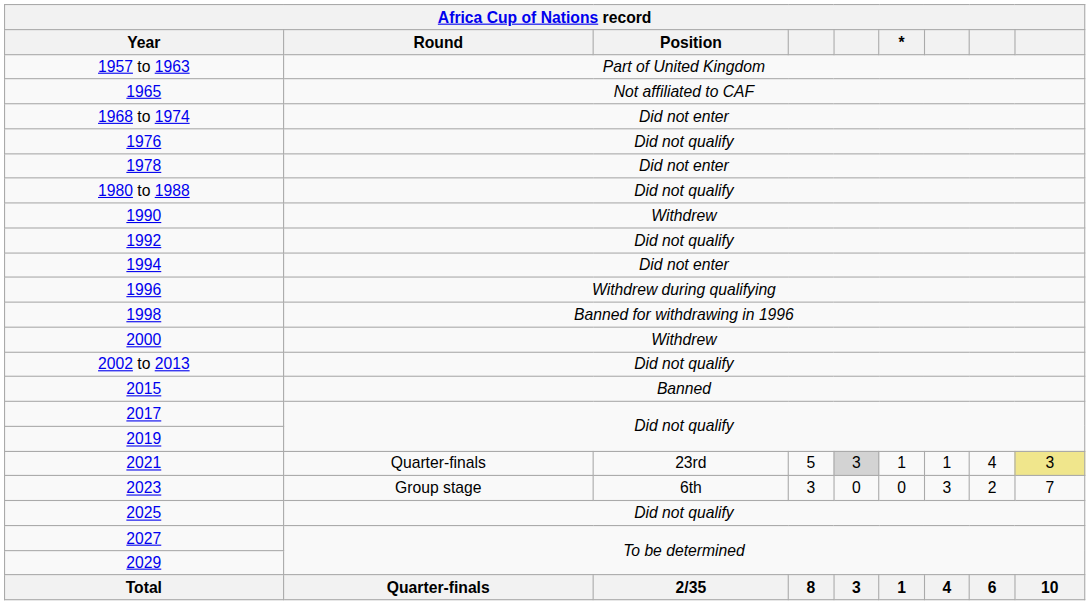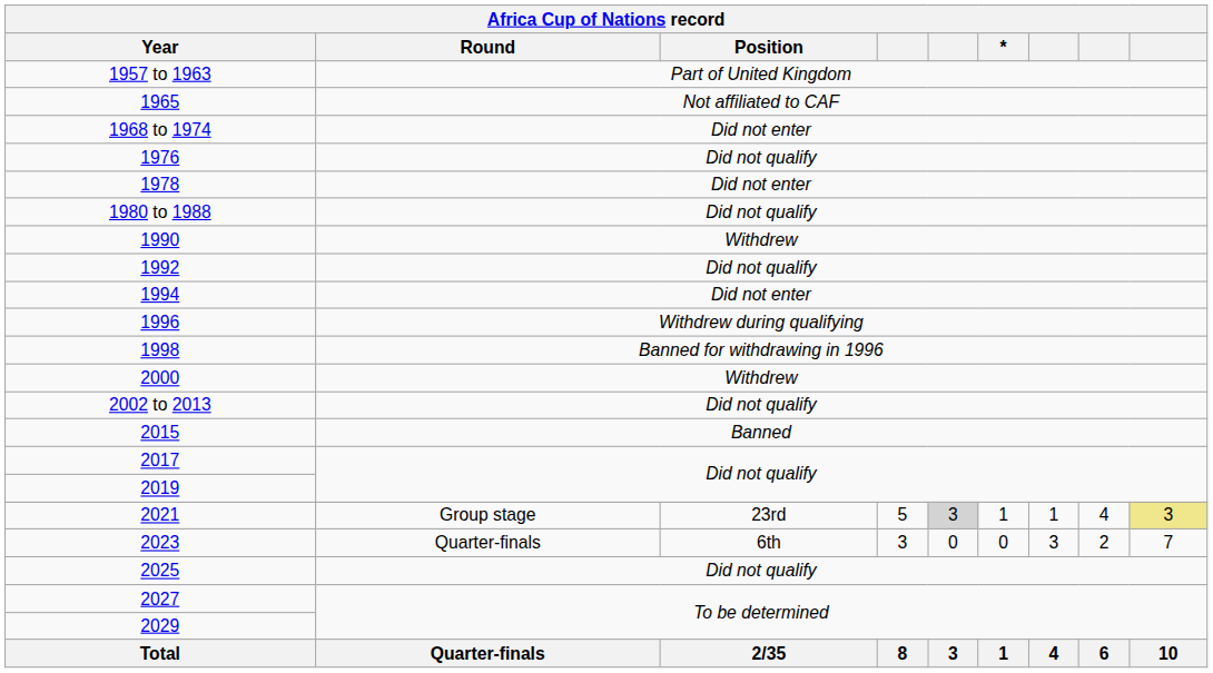 <table class="wikitable collapsed" style="font-size:90%; text-align:center;" width="50%">
 <tr>
 <th colspan=9><a href='#'>Africa Cup of Nations</a> record</th>
 </tr>
 <tr>
 <th>Year</th>
 <th>Round</th>
 <th>Position</th>
 <th></th>
 <th></th>
 <th>*</th>
 <th></th>
 <th></th>
 <th></th>
 </tr>
 <tr>
 <td> <a href='#'>1957</a> to  <a href='#'>1963</a></td>
 <td colspan=8><em>Part of United Kingdom</em></td>
 </tr>
 <tr>
 <td> <a href='#'>1965</a></td>
 <td colspan=8><em>Not affiliated to CAF</em></td>
 </tr>
 <tr>
 <td> <a href='#'>1968</a> to  <a href='#'>1974</a></td>
 <td colspan=8><em>Did not enter</em></td>
 </tr>
 <tr>
 <td> <a href='#'>1976</a></td>
 <td colspan=8><em>Did not qualify</em></td>
 </tr>
 <tr>
 <td> <a href='#'>1978</a></td>
 <td colspan=8><em>Did not enter</em></td>
 </tr>
 <tr>
 <td> <a href='#'>1980</a> to  <a href='#'>1988</a></td>
 <td colspan=8><em>Did not qualify</em></td>
 </tr>
 <tr>
 <td> <a href='#'>1990</a></td>
 <td colspan=8><em>Withdrew</em></td>
 </tr>
 <tr>
 <td> <a href='#'>1992</a></td>
 <td colspan=8><em>Did not qualify</em></td>
 </tr>
 <tr>
 <td> <a href='#'>1994</a></td>
 <td colspan=8><em>Did not enter</em></td>
 </tr>
 <tr>
 <td> <a href='#'>1996</a></td>
 <td colspan=8><em>Withdrew during qualifying</em></td>
 </tr>
 <tr>
 <td> <a href='#'>1998</a></td>
 <td colspan=8><em>Banned for withdrawing in 1996</em></td>
 </tr>
 <tr>
 <td>  <a href='#'>2000</a></td>
 <td colspan=8><em>Withdrew</em></td>
 </tr>
 <tr>
 <td> <a href='#'>2002</a> to  <a href='#'>2013</a></td>
 <td colspan=8><em>Did not qualify</em></td>
 </tr>
 <tr>
 <td> <a href='#'>2015</a></td>
 <td colspan=8><em>Banned</em></td>
 </tr>
 <tr>
 <td> <a href='#'>2017</a></td>
 <td colspan=8 rowspan=2><em>Did not qualify</em></td>
 </tr>
 <tr>
 <td> <a href='#'>2019</a></td>
 </tr>
 <tr>
 <td> <a href='#'>2021</a></td>
-<td>Quarter-finals</td>
+<td>Group stage</td>
 <td>23rd</td>
 <td>5</td>
 <td style="background: lightgrey;">3</td>
 <td>1</td>
 <td>1</td>
 <td>4</td>
 <td style="background: khaki;">3</td>
 </tr>
 <tr>
 <td> <a href='#'>2023</a></td>
-<td>Group stage</td>
+<td>Quarter-finals</td>
 <td>6th</td>
 <td>3</td>
 <td>0</td>
 <td>0</td>
 <td>3</td>
 <td>2</td>
 <td>7</td>
 </tr>
 <tr>
 <td> <a href='#'>2025</a></td>
 <td colspan="8"><em>Did not qualify</em></td>
 </tr>
 <tr>
 <td>   <a href='#'>2027</a></td>
 <td colspan="8" rowspan="2"><em>To be determined</em></td>
 </tr>
 <tr>
 <td> <a href='#'>2029</a></td>
 </tr>
 <tr>
 <th>Total</th>
 <th>Quarter-finals</th>
 <th>2/35</th>
 <th>8</th>
 <th>3</th>
 <th>1</th>
 <th>4</th>
 <th>6</th>
 <th>10</th>
 </tr>
 </table>
